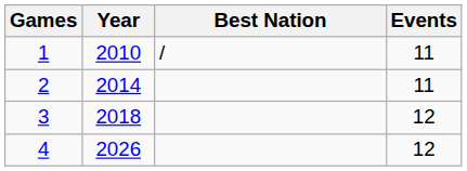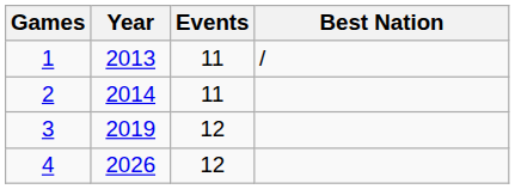 <table class=wikitable>
 <tr>
 <th width=50>Games</th>
 <th width=50>Year</th>
+<th width=50>Events</th>
 <th width=175>Best Nation</th>
-<th width=50>Events</th>
 </tr>
 <tr>
 <td align=center><a href='#'>1</a></td>
-<td align=center><a href='#'>2010</a></td>
+<td align=center><a href='#'>2013</a></td>
+<td align=center>11</td>
 <td> / </td>
-<td align=center>11</td>
 </tr>
 <tr>
 <td align=center><a href='#'>2</a></td>
 <td align=center><a href='#'>2014</a></td>
+<td align=center>11</td>
 <td></td>
-<td align=center>11</td>
 </tr>
 <tr>
 <td align=center><a href='#'>3</a></td>
-<td align=center><a href='#'>2018</a></td>
+<td align=center><a href='#'>2019</a></td>
+<td align=center>12</td>
 <td></td>
-<td align=center>12</td>
 </tr>
 <tr>
 <td align=center><a href='#'>4</a></td>
 <td align=center><a href='#'>2026</a></td>
+<td align=center>12</td>
 <td></td>
-<td align=center>12</td>
 </tr>
 </table>
